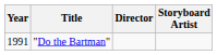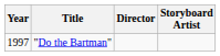 <table class="wikitable">
 <tr>
 <th>Year</th>
 <th>Title</th>
 <th>Director</th>
 <th>Storyboard<br>Artist</th>
 </tr>
 <tr>
-<td>1991</td>
+<td>1997</td>
 <td>"<a href='#'>Do the Bartman</a>"</td>
 <td></td>
 <td></td>
 </tr>
 </table>
